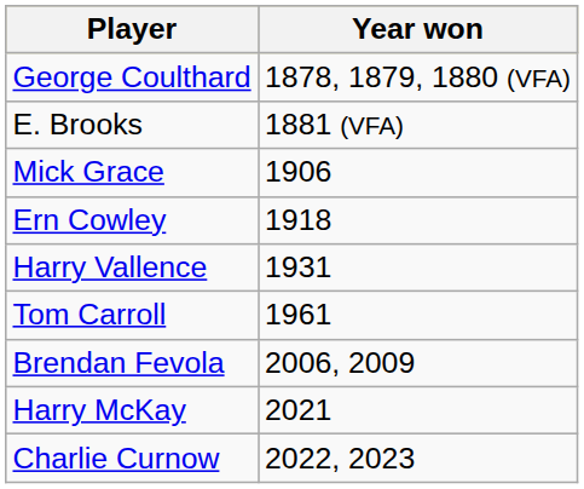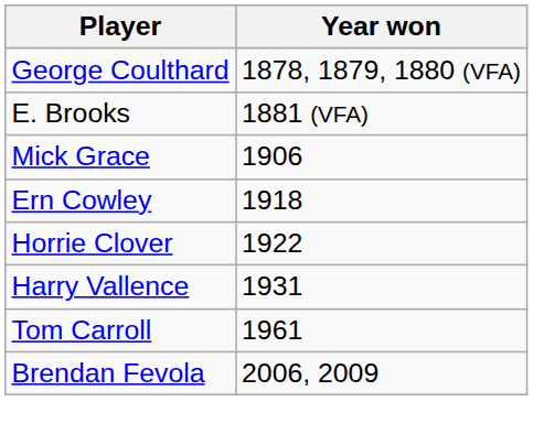 <table class="wikitable">
 <tr style="background:#bdb76b;">
 <th>Player</th>
 <th>Year won</th>
 </tr>
 <tr>
 <td><a href='#'>George Coulthard</a></td>
 <td>1878, 1879, 1880 <small>(VFA)</small></td>
 </tr>
 <tr>
 <td>E. Brooks</td>
 <td>1881 <small>(VFA)</small></td>
 </tr>
 <tr>
 <td><a href='#'>Mick Grace</a></td>
 <td>1906</td>
 </tr>
 <tr>
 <td><a href='#'>Ern Cowley</a></td>
 <td>1918</td>
 </tr>
 <tr>
+<td><a href='#'>Horrie Clover</a></td>
+<td>1922</td>
+</tr>
+<tr>
 <td><a href='#'>Harry Vallence</a></td>
 <td>1931</td>
 </tr>
 <tr>
 <td><a href='#'>Tom Carroll</a></td>
 <td>1961</td>
 </tr>
 <tr>
 <td><a href='#'>Brendan Fevola</a></td>
 <td>2006, 2009</td>
 </tr>
-<tr>
-<td><a href='#'>Harry McKay</a></td>
-<td>2021</td>
-</tr>
-<tr>
-<td><a href='#'>Charlie Curnow</a></td>
-<td>2022, 2023</td>
-</tr>
 </table>
